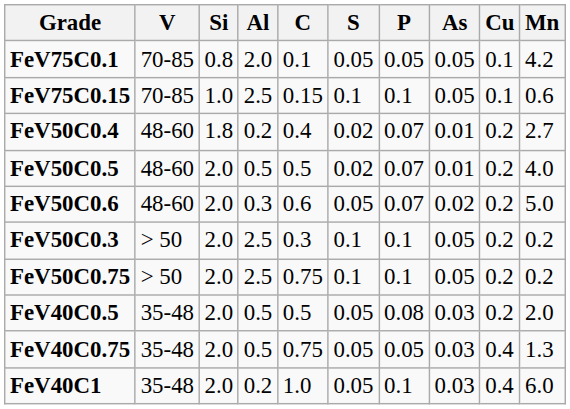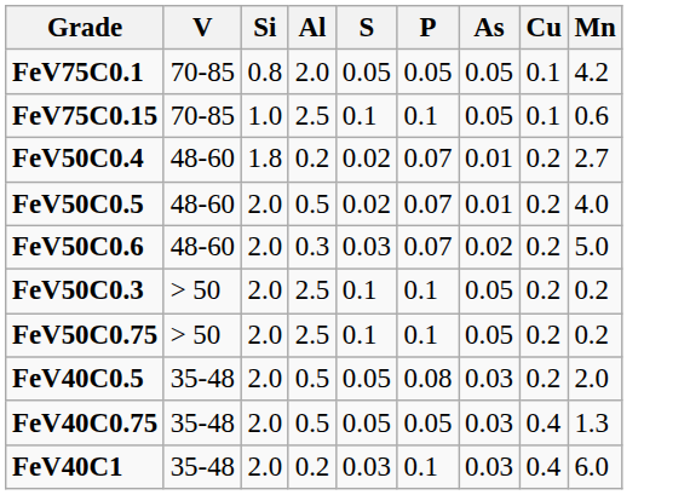 <table class=wikitable>
 <tr>
 <th>Grade</th>
 <th>V</th>
 <th>Si</th>
 <th>Al</th>
-<th>C</th>
 <th>S</th>
 <th>P</th>
 <th>As</th>
 <th>Cu</th>
 <th>Mn</th>
 </tr>
 <tr>
 <td><strong>FeV75C0.1</strong></td>
 <td>70-85</td>
 <td>0.8</td>
 <td>2.0</td>
-<td>0.1</td>
 <td>0.05</td>
 <td>0.05</td>
 <td>0.05</td>
 <td>0.1</td>
 <td>4.2</td>
 </tr>
 <tr>
 <td><strong>FeV75C0.15</strong></td>
 <td>70-85</td>
 <td>1.0</td>
 <td>2.5</td>
-<td>0.15</td>
 <td>0.1</td>
 <td>0.1</td>
 <td>0.05</td>
 <td>0.1</td>
 <td>0.6</td>
 </tr>
 <tr>
 <td><strong>FeV50C0.4</strong></td>
 <td>48-60</td>
 <td>1.8</td>
 <td>0.2</td>
-<td>0.4</td>
 <td>0.02</td>
 <td>0.07</td>
 <td>0.01</td>
 <td>0.2</td>
 <td>2.7</td>
 </tr>
 <tr>
 <td><strong>FeV50C0.5</strong></td>
 <td>48-60</td>
 <td>2.0</td>
-<td>0.5</td>
 <td>0.5</td>
 <td>0.02</td>
 <td>0.07</td>
 <td>0.01</td>
 <td>0.2</td>
 <td>4.0</td>
 </tr>
 <tr>
 <td><strong>FeV50C0.6</strong></td>
 <td>48-60</td>
 <td>2.0</td>
 <td>0.3</td>
-<td>0.6</td>
-<td>0.05</td>
+<td>0.03</td>
 <td>0.07</td>
 <td>0.02</td>
 <td>0.2</td>
 <td>5.0</td>
 </tr>
 <tr>
 <td><strong>FeV50C0.3</strong></td>
 <td>> 50</td>
 <td>2.0</td>
 <td>2.5</td>
-<td>0.3</td>
 <td>0.1</td>
 <td>0.1</td>
 <td>0.05</td>
 <td>0.2</td>
 <td>0.2</td>
 </tr>
 <tr>
 <td><strong>FeV50C0.75</strong></td>
 <td>> 50</td>
 <td>2.0</td>
 <td>2.5</td>
-<td>0.75</td>
 <td>0.1</td>
 <td>0.1</td>
 <td>0.05</td>
 <td>0.2</td>
 <td>0.2</td>
 </tr>
 <tr>
 <td><strong>FeV40C0.5</strong></td>
 <td>35-48</td>
 <td>2.0</td>
-<td>0.5</td>
 <td>0.5</td>
 <td>0.05</td>
 <td>0.08</td>
 <td>0.03</td>
 <td>0.2</td>
 <td>2.0</td>
 </tr>
 <tr>
 <td><strong>FeV40C0.75</strong></td>
 <td>35-48</td>
 <td>2.0</td>
 <td>0.5</td>
-<td>0.75</td>
 <td>0.05</td>
 <td>0.05</td>
 <td>0.03</td>
 <td>0.4</td>
 <td>1.3</td>
 </tr>
 <tr>
 <td><strong>FeV40C1</strong></td>
 <td>35-48</td>
 <td>2.0</td>
 <td>0.2</td>
-<td>1.0</td>
-<td>0.05</td>
+<td>0.03</td>
 <td>0.1</td>
 <td>0.03</td>
 <td>0.4</td>
 <td>6.0</td>
 </tr>
 </table>
